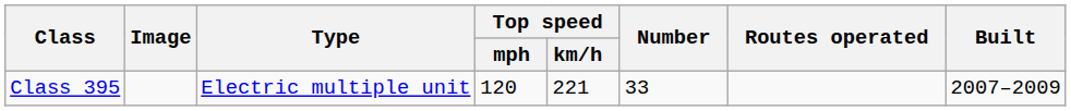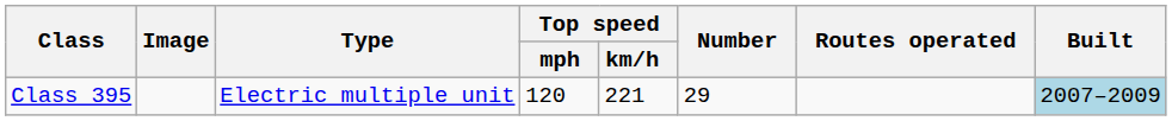 <table class="wikitable">
 <tr ---- bgcolor="#f9f9f9">
 <th rowspan="2"> Class </th>
 <th rowspan="2">Image</th>
 <th rowspan="2"> Type </th>
 <th colspan="2"> Top speed </th>
 <th rowspan="2"> Number </th>
 <th rowspan="2"> Routes operated </th>
 <th rowspan="2"> Built </th>
 </tr>
 <tr ---- bgcolor="#f9f9f9">
 <th> mph </th>
 <th>km/h </th>
 </tr>
 <tr>
 <td><a href='#'>Class 395</a></td>
 <td></td>
 <td><a href='#'>Electric multiple unit</a></td>
 <td>120</td>
 <td>221</td>
-<td>33</td>
+<td>29</td>
 <td></td>
-<td>2007–2009</td>
+<td style="background: lightblue;">2007–2009</td>
 </tr>
 </table>
